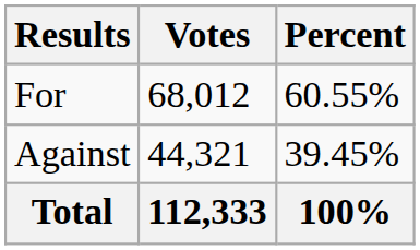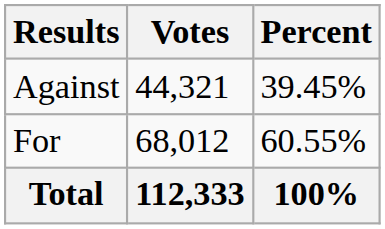 <table class="wikitable">
 <tr>
 <th>Results</th>
 <th>Votes</th>
 <th>Percent</th>
 </tr>
 <tr>
+<td>Against</td>
+<td>44,321</td>
+<td>39.45%</td>
+</tr>
+<tr>
 <td>For</td>
 <td>68,012</td>
 <td>60.55%</td>
-</tr>
-<tr>
-<td>Against</td>
-<td>44,321</td>
-<td>39.45%</td>
 </tr>
 <tr>
 <th>Total</th>
 <th>112,333</th>
 <th>100%</th>
 </tr>
 </table>
